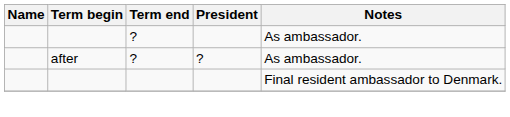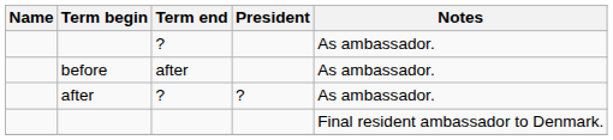 <table class="wikitable sortable"  text-align:center;">
 <tr>
 <th>Name</th>
 <th>Term begin</th>
 <th>Term end</th>
 <th>President</th>
 <th class="unsortable">Notes</th>
 </tr>
 <tr>
 <td></td>
 <td></td>
 <td>?</td>
+<td></td>
+<td>As ambassador.</td>
+</tr>
+<tr>
+<td></td>
+<td>before </td>
+<td>after </td>
 <td></td>
 <td>As ambassador.</td>
 </tr>
 <tr>
 <td></td>
 <td>after </td>
 <td>?</td>
 <td>?</td>
 <td>As ambassador.</td>
 </tr>
 <tr>
 <td></td>
 <td></td>
 <td></td>
 <td></td>
 <td>Final resident ambassador to Denmark.</td>
 </tr>
 <tr>
 </tr>
 </table>
